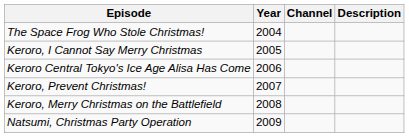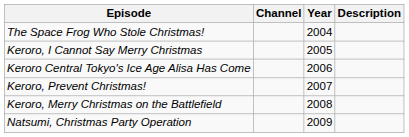 <table class="wikitable sortable">
 <tr>
 <th>Episode</th>
+<th>Channel</th>
 <th>Year</th>
-<th>Channel</th>
 <th>Description</th>
 </tr>
 <tr>
 <td><em>The Space Frog Who Stole Christmas! </em></td>
+<td></td>
 <td>2004</td>
-<td></td>
 <td></td>
 </tr>
 <tr>
 <td><em>Keroro, I Cannot Say Merry Christmas </em></td>
+<td></td>
 <td>2005</td>
-<td></td>
 <td></td>
 </tr>
 <tr>
 <td><em>Keroro Central Tokyo's Ice Age Alisa Has Come </em></td>
+<td></td>
 <td>2006</td>
-<td></td>
 <td></td>
 </tr>
 <tr>
 <td><em>Keroro, Prevent Christmas! </em></td>
+<td></td>
 <td>2007</td>
-<td></td>
 <td></td>
 </tr>
 <tr>
 <td><em>Keroro, Merry Christmas on the Battlefield </em></td>
+<td></td>
 <td>2008</td>
-<td></td>
 <td></td>
 </tr>
 <tr>
 <td><em>Natsumi, Christmas Party Operation </em></td>
+<td></td>
 <td>2009</td>
-<td></td>
 <td></td>
 </tr>
 </table>
